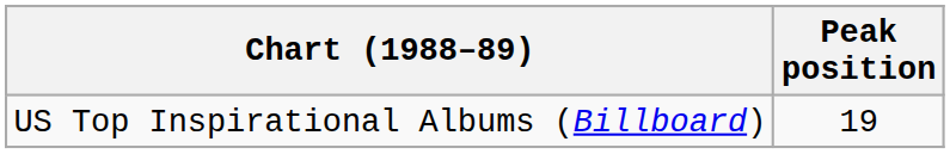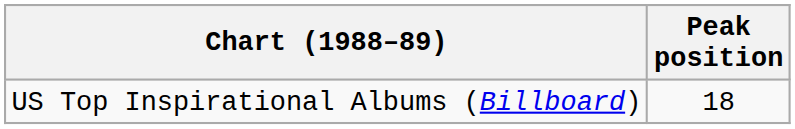 <table class="wikitable">
 <tr>
 <th>Chart (1988–89)</th>
 <th>Peak<br>position</th>
 </tr>
 <tr>
 <td>US Top Inspirational Albums (<em><a href='#'>Billboard</a></em>)</td>
-<td style="text-align:center;">19</td>
+<td style="text-align:center;">18</td>
 </tr>
 </table>
